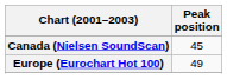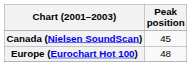 <table class="wikitable sortable plainrowheaders" style="text-align:center">
 <tr>
 <th>Chart (2001–2003)</th>
 <th>Peak<br>position</th>
 </tr>
 <tr>
 </tr>
 <tr>
 <th scope=row>Canada (<a href='#'>Nielsen SoundScan</a>)</th>
 <td>45</td>
 </tr>
 <tr>
 <th scope="row">Europe (<a href='#'>Eurochart Hot 100</a>)</th>
-<td>49</td>
+<td>48</td>
 </tr>
 <tr>
 </tr>
 <tr>
 </tr>
 <tr>
 </tr>
 <tr>
 </tr>
 <tr>
 </tr>
 <tr>
 </tr>
 </table>
